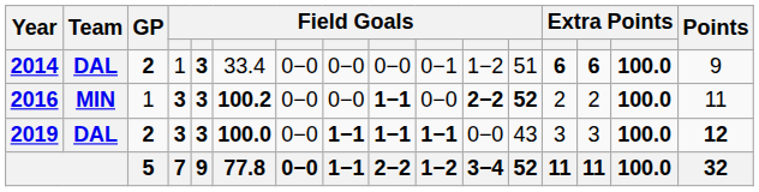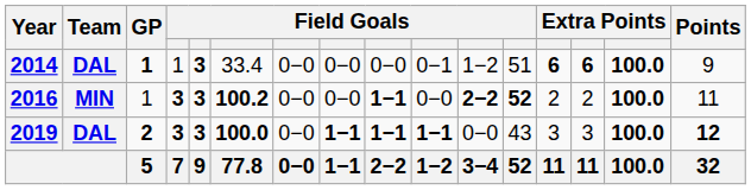 <table class="wikitable" style="text-align:center;">
 <tr>
 <th rowspan="2">Year</th>
 <th rowspan="2">Team</th>
 <th rowspan="2">GP</th>
 <th colspan="9">Field Goals</th>
 <th colspan="3">Extra Points</th>
 <th rowspan="2">Points</th>
 </tr>
 <tr>
 <th></th>
 <th></th>
 <th></th>
 <th></th>
 <th></th>
 <th></th>
 <th></th>
 <th></th>
 <th></th>
 <th></th>
 <th></th>
 <th></th>
 </tr>
 <tr>
 <th><a href='#'>2014</a></th>
 <th><a href='#'>DAL</a></th>
-<td><strong>2</strong></td>
+<td><strong>1</strong></td>
 <td>1</td>
 <td><strong>3</strong></td>
 <td>33.4</td>
 <td>0−0</td>
 <td>0−0</td>
 <td>0−0</td>
 <td>0−1</td>
 <td>1−2</td>
 <td>51</td>
 <td><strong>6</strong></td>
 <td><strong>6</strong></td>
 <td><strong>100.0</strong></td>
 <td>9</td>
 </tr>
 <tr>
 <th><a href='#'>2016</a></th>
 <th><a href='#'>MIN</a></th>
 <td>1</td>
 <td><strong>3</strong></td>
 <td><strong>3</strong></td>
 <td><strong>100.2</strong></td>
 <td>0−0</td>
 <td>0−0</td>
 <td><strong>1−1</strong></td>
 <td>0−0</td>
 <td><strong>2−2</strong></td>
 <td><strong>52</strong></td>
 <td>2</td>
 <td>2</td>
 <td><strong>100.0</strong></td>
 <td>11</td>
 </tr>
 <tr>
 <th><a href='#'>2019</a></th>
 <th><a href='#'>DAL</a></th>
 <td><strong>2</strong></td>
 <td><strong>3</strong></td>
 <td><strong>3</strong></td>
 <td><strong>100.0</strong></td>
 <td>0−0</td>
 <td><strong>1−1</strong></td>
 <td><strong>1−1</strong></td>
 <td><strong>1−1</strong></td>
 <td>0−0</td>
 <td>43</td>
 <td>3</td>
 <td>3</td>
 <td><strong>100.0</strong></td>
 <td><strong>12</strong></td>
 </tr>
 <tr>
 <th colspan="2"></th>
 <th>5</th>
 <th>7</th>
 <th>9</th>
 <th>77.8</th>
 <th>0−0</th>
 <th>1−1</th>
 <th>2−2</th>
 <th>1−2</th>
 <th>3−4</th>
 <th>52</th>
 <th>11</th>
 <th>11</th>
 <th>100.0</th>
 <th>32</th>
 </tr>
 </table>
